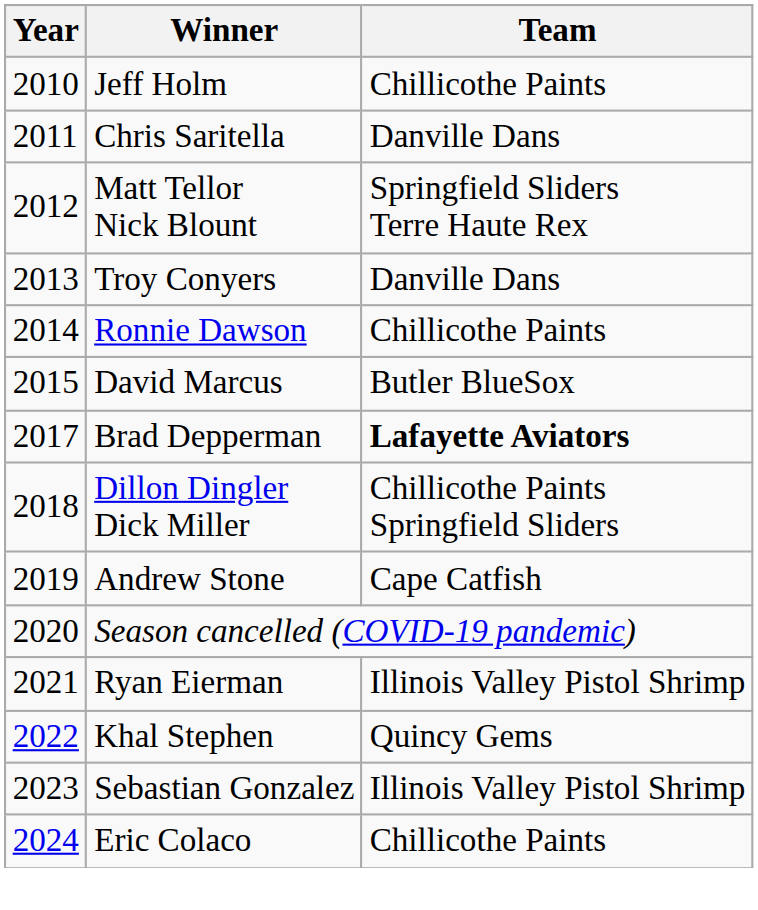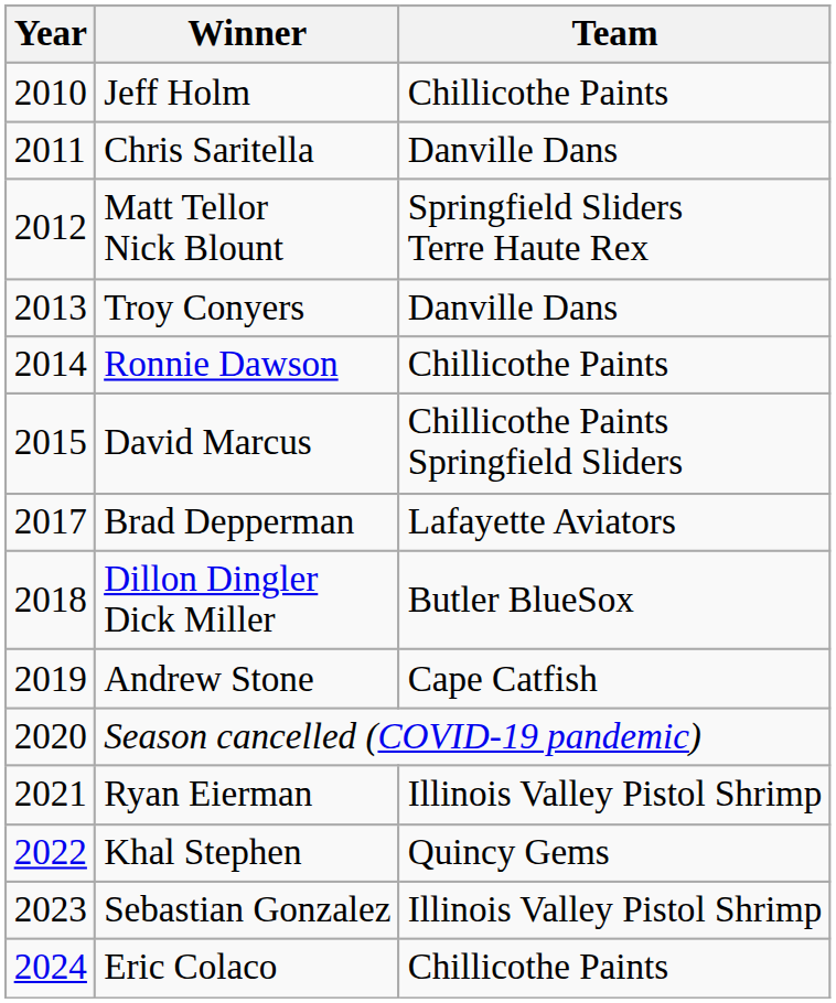 <table class="wikitable">
 <tr>
 <th>Year</th>
 <th>Winner</th>
 <th>Team</th>
 </tr>
 <tr>
 <td>2010</td>
 <td>Jeff Holm</td>
 <td>Chillicothe Paints</td>
 </tr>
 <tr>
 <td>2011</td>
 <td>Chris Saritella</td>
 <td>Danville Dans</td>
 </tr>
 <tr>
 <td>2012</td>
 <td>Matt Tellor<br>Nick Blount</td>
 <td>Springfield Sliders<br>Terre Haute Rex</td>
 </tr>
 <tr>
 <td>2013</td>
 <td>Troy Conyers</td>
 <td>Danville Dans</td>
 </tr>
 <tr>
 <td>2014</td>
 <td><a href='#'>Ronnie Dawson</a></td>
 <td>Chillicothe Paints</td>
 </tr>
 <tr>
 <td>2015</td>
 <td>David Marcus</td>
-<td>Butler BlueSox</td>
+<td>Chillicothe Paints<br>Springfield Sliders</td>
 </tr>
 <tr>
 <td>2017</td>
 <td>Brad Depperman</td>
-<td><strong>Lafayette Aviators</strong></td>
+<td>Lafayette Aviators</td>
 </tr>
 <tr>
 <td>2018</td>
 <td><a href='#'>Dillon Dingler</a><br>Dick Miller</td>
-<td>Chillicothe Paints<br>Springfield Sliders</td>
+<td>Butler BlueSox</td>
 </tr>
 <tr>
 <td>2019</td>
 <td>Andrew Stone</td>
 <td>Cape Catfish</td>
 </tr>
 <tr>
 <td>2020</td>
 <td colspan="3"><em>Season cancelled (<a href='#'>COVID-19 pandemic</a>)</em></td>
 </tr>
 <tr>
 <td>2021</td>
 <td>Ryan Eierman</td>
 <td>Illinois Valley Pistol Shrimp</td>
 </tr>
 <tr>
 <td><a href='#'>2022</a></td>
 <td>Khal Stephen</td>
 <td>Quincy Gems</td>
 </tr>
 <tr>
 <td>2023</td>
 <td>Sebastian Gonzalez</td>
 <td>Illinois Valley Pistol Shrimp</td>
 </tr>
 <tr>
 <td><a href='#'>2024</a></td>
 <td>Eric Colaco</td>
 <td>Chillicothe Paints</td>
 </tr>
 </table>
